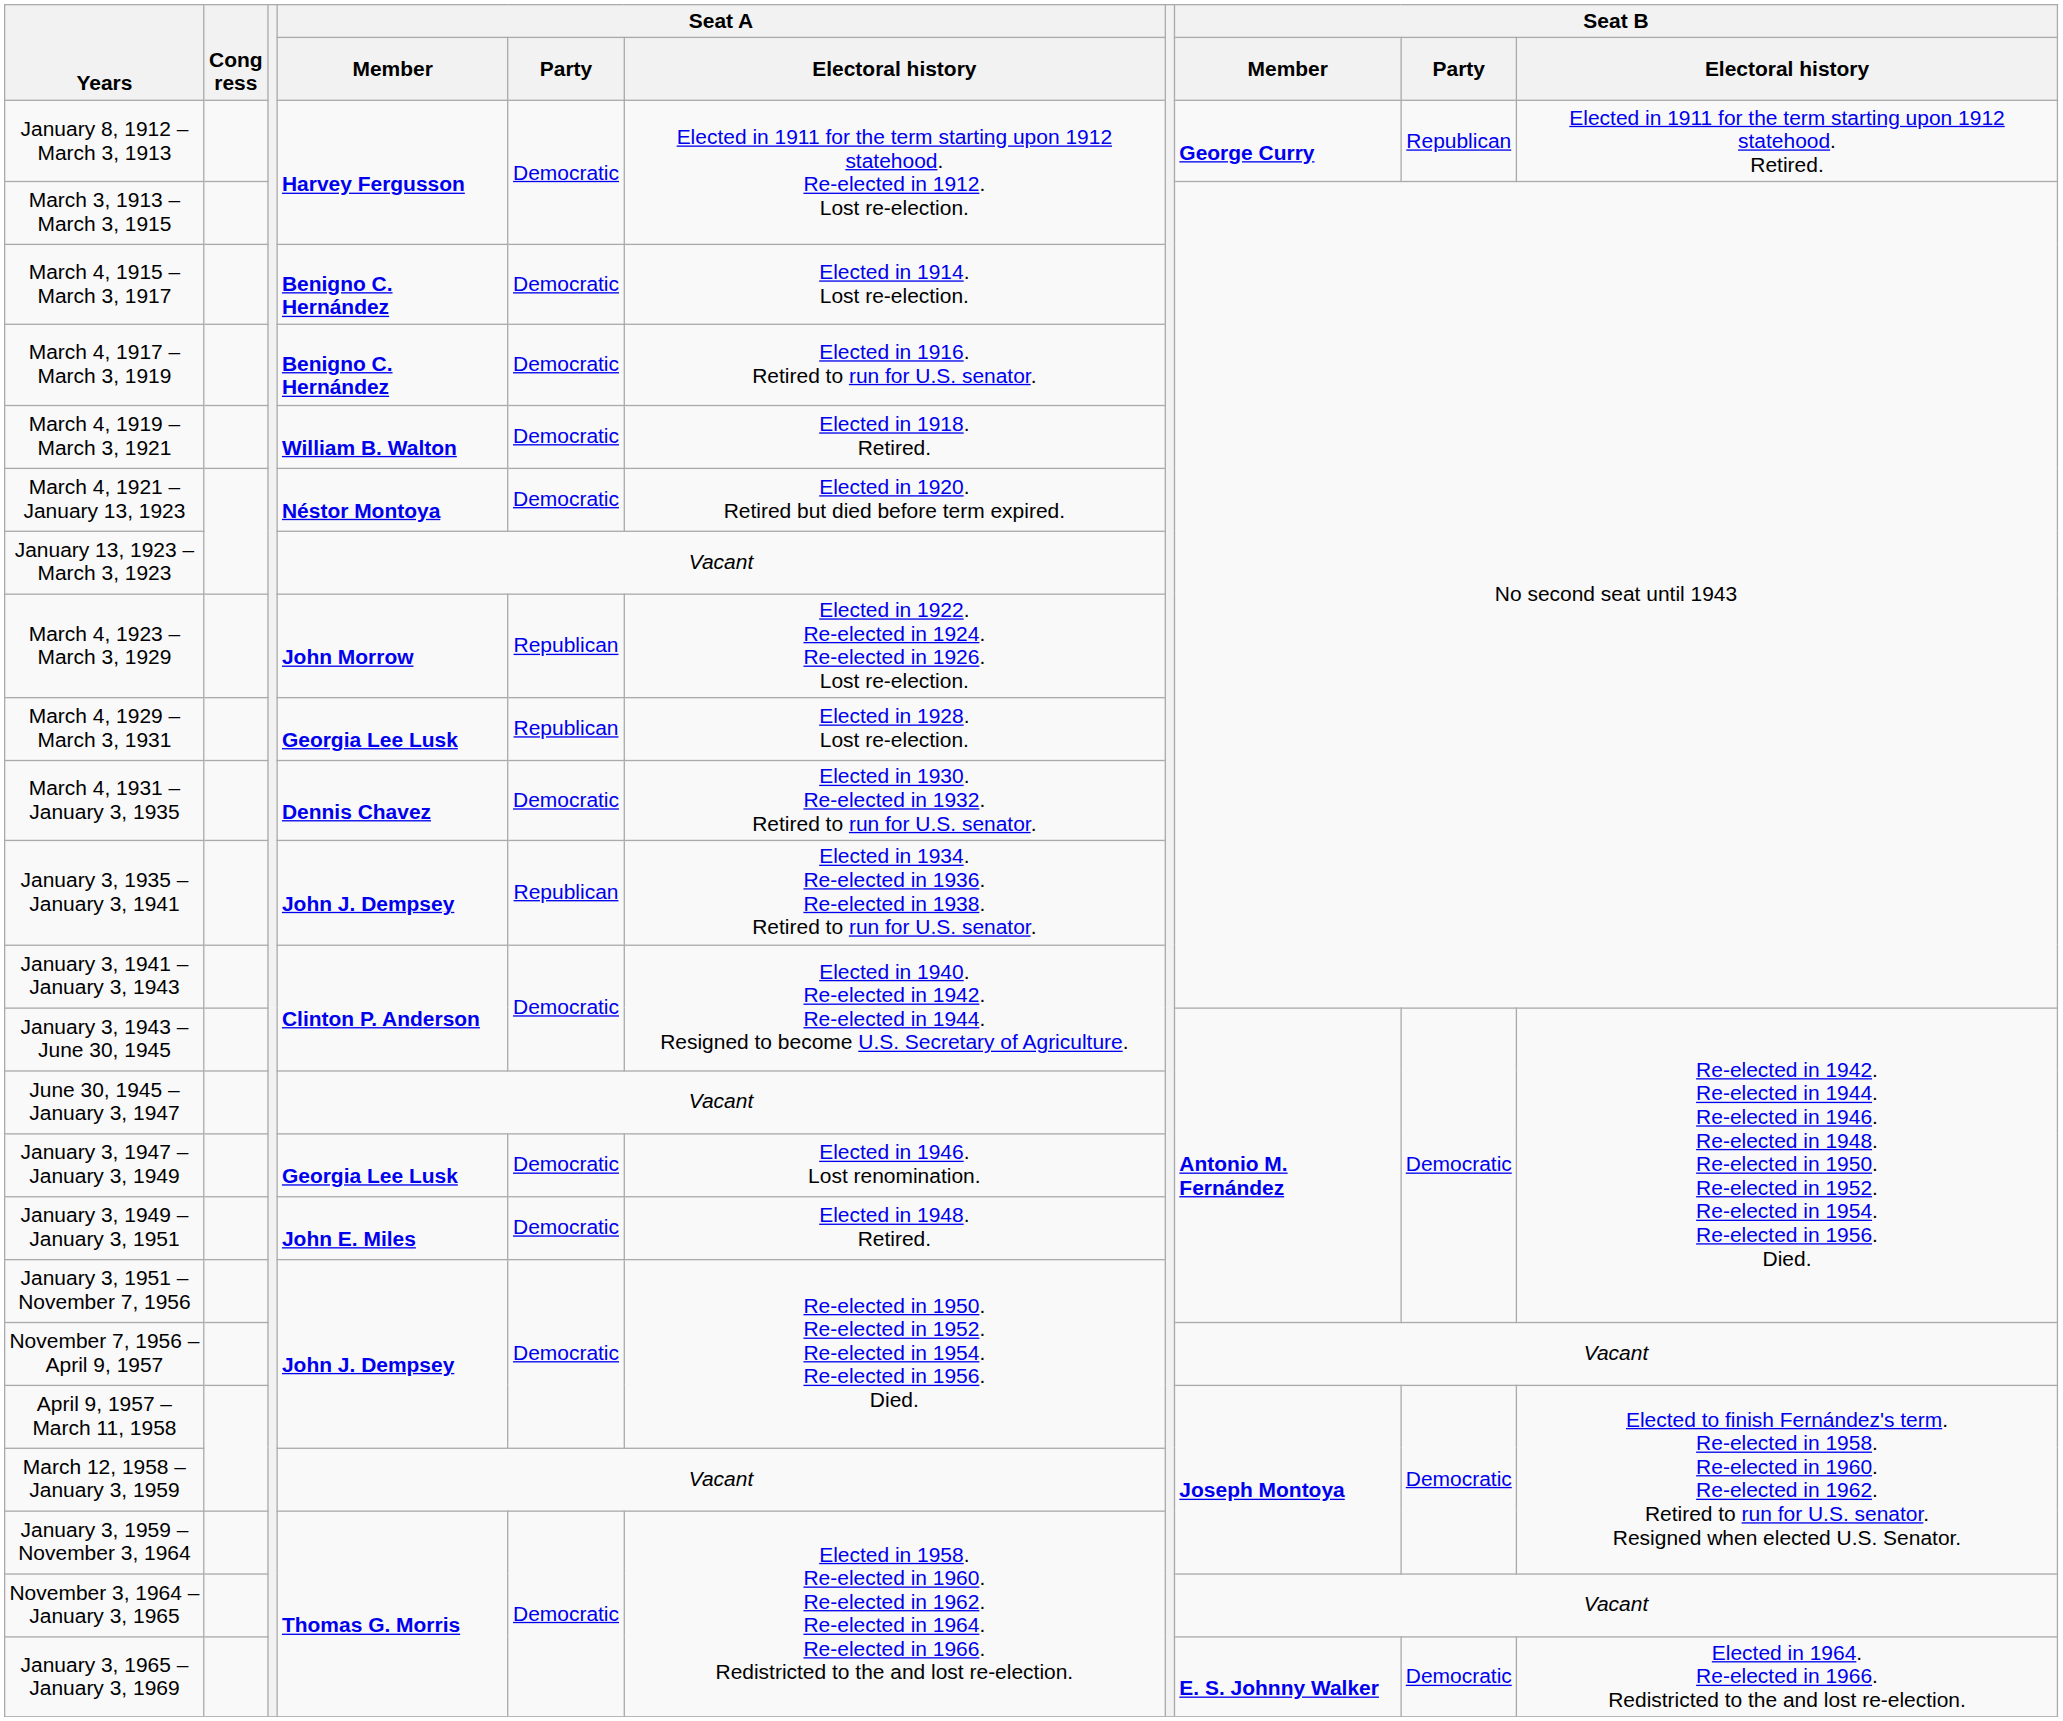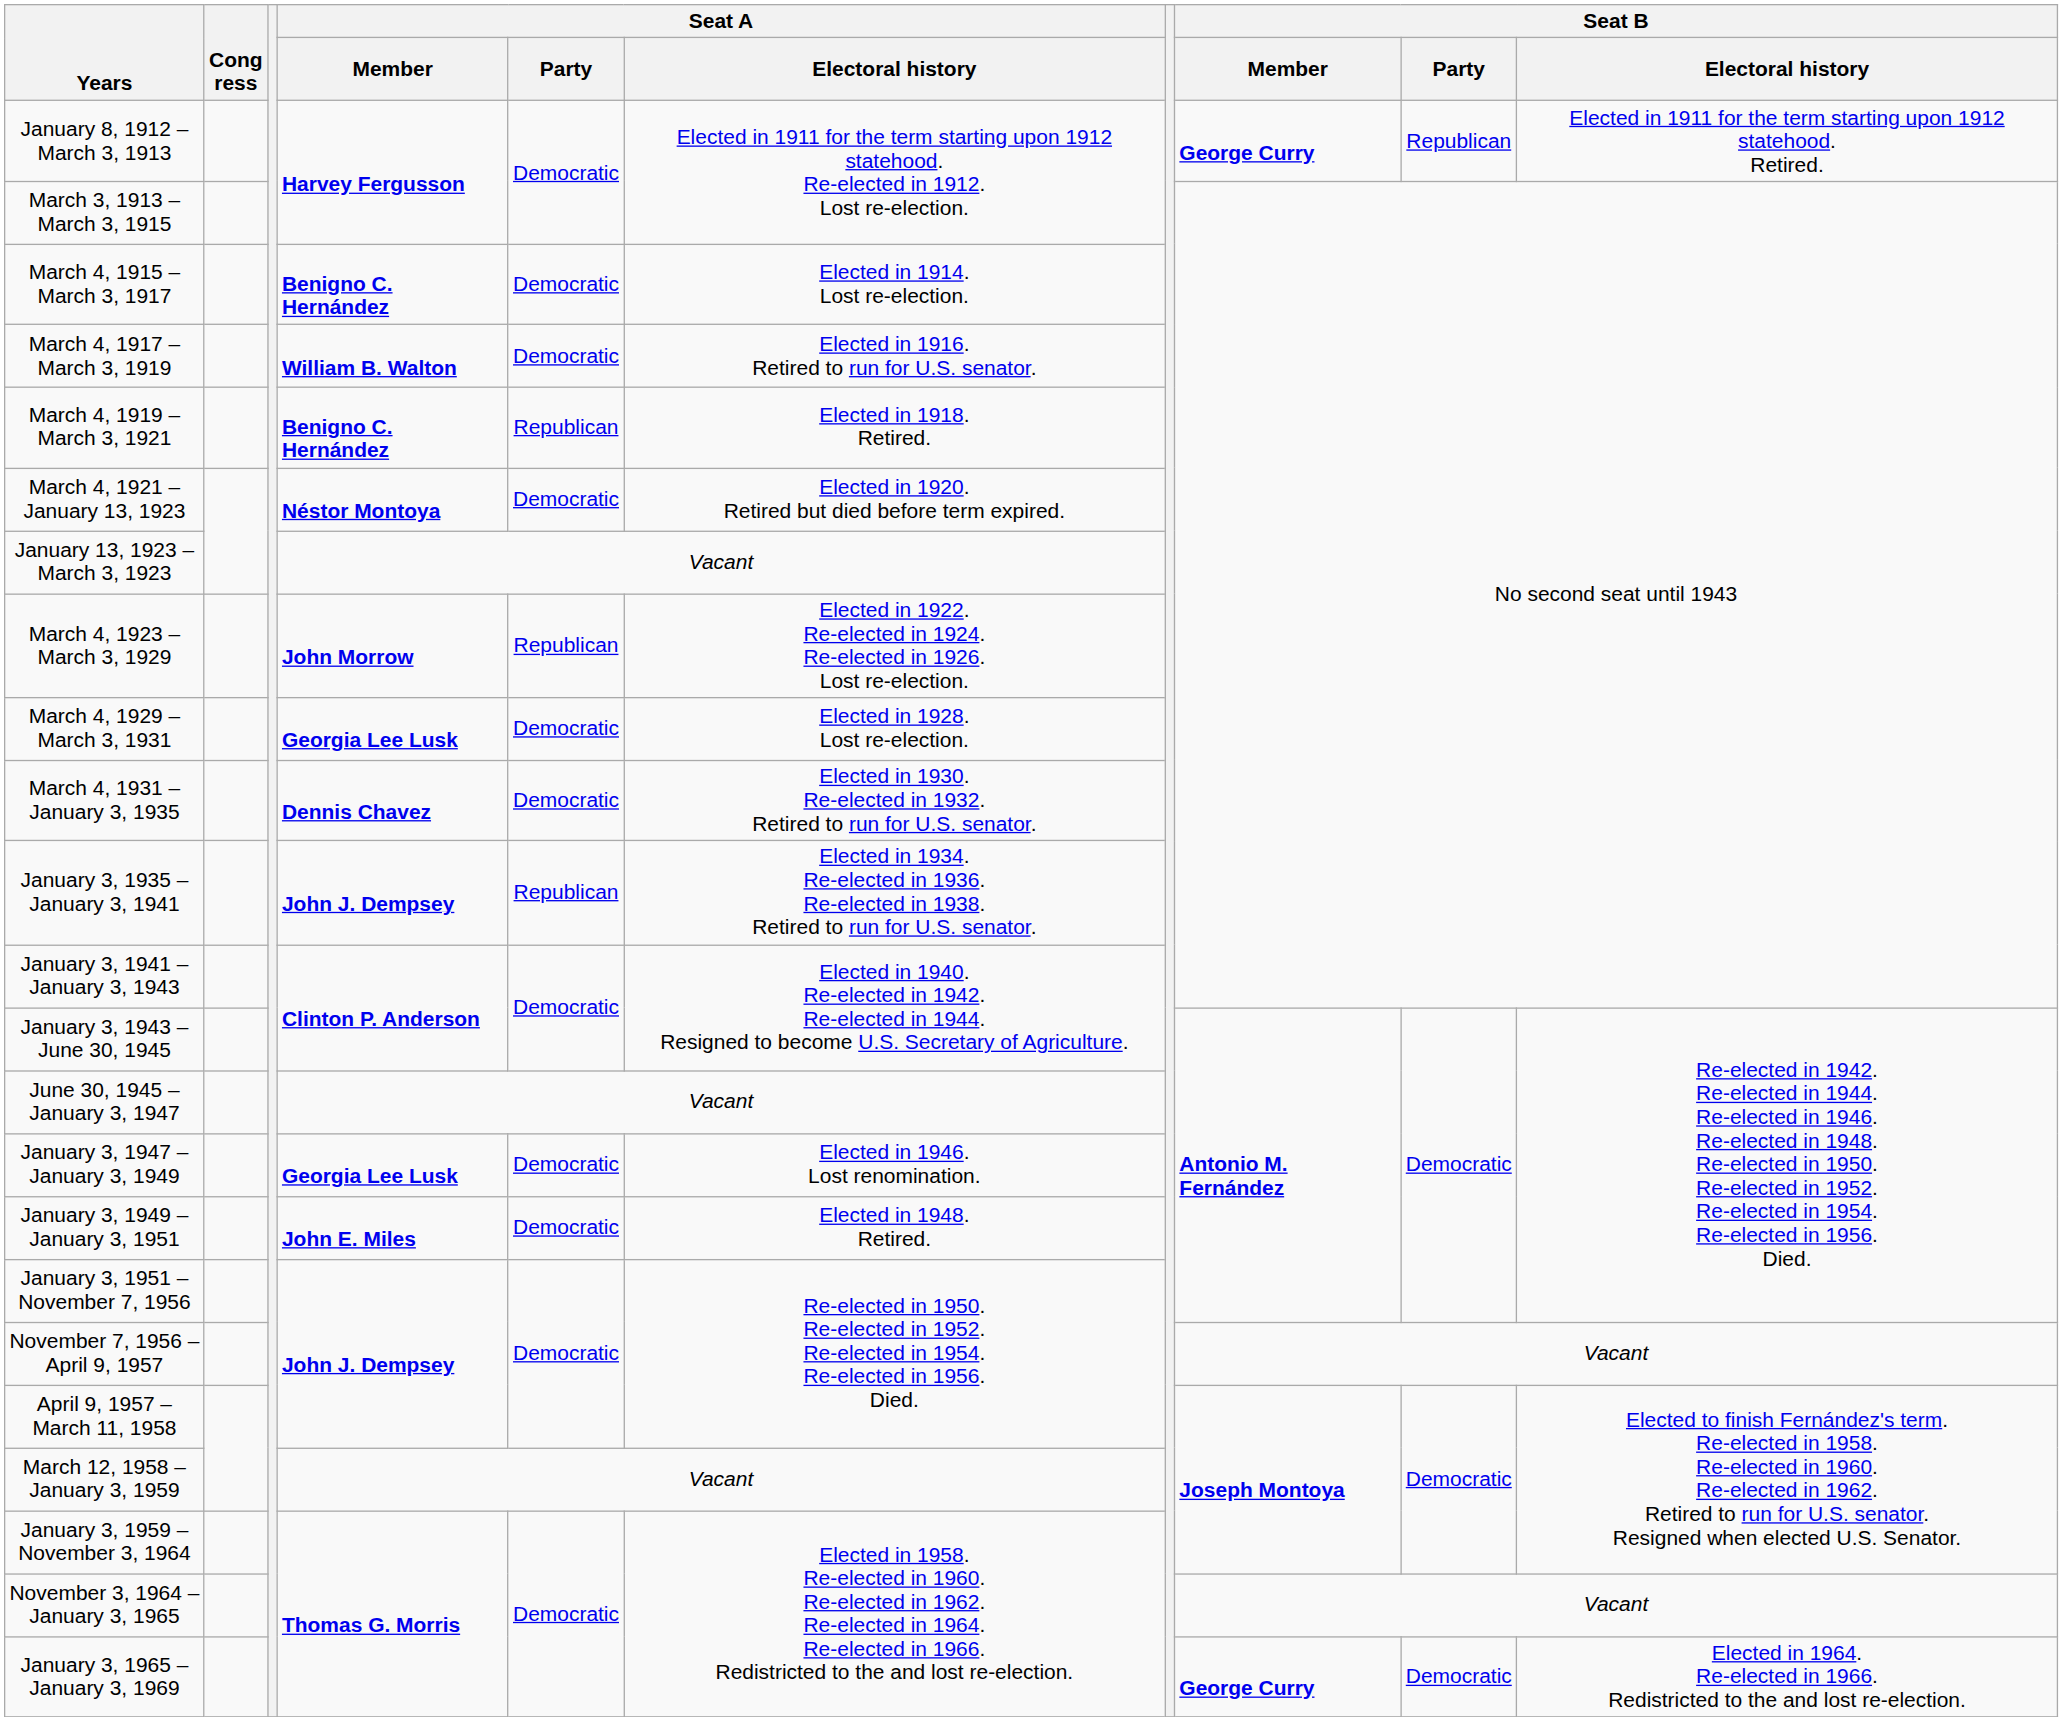 <table class=wikitable style="text-align:center">
 <tr valign=bottom>
 <th rowspan=2>Years</th>
 <th rowspan=2>Cong<br>ress</th>
 <th rowspan=25></th>
 <th colspan=3>Seat A</th>
 <th rowspan=25></th>
 <th colspan=3>Seat B</th>
 </tr>
 <tr style="height:3em">
 <th>Member</th>
 <th>Party</th>
 <th>Electoral history</th>
 <th>Member</th>
 <th>Party</th>
 <th>Electoral history</th>
 </tr>
 <tr style="height:3em">
 <td nowrap>January 8, 1912 –<br>March 3, 1913</td>
 <td></td>
 <td rowspan=2 align=left><br><strong><a href='#'>Harvey Fergusson</a></strong><br></td>
 <td rowspan=2 ><a href='#'>Democratic</a></td>
 <td rowspan=2><a href='#'>Elected in 1911 for the term starting upon 1912 statehood</a>.<br><a href='#'>Re-elected in 1912</a>.<br>Lost re-election.</td>
 <td align=left><br><strong><a href='#'>George Curry</a></strong><br></td>
 <td><a href='#'>Republican</a></td>
 <td><a href='#'>Elected in 1911 for the term starting upon 1912 statehood</a>.<br>Retired.</td>
 </tr>
 <tr style="height:3em">
 <td nowrap>March 3, 1913 –<br>March 3, 1915</td>
 <td></td>
 <td colspan=3 rowspan=11>No second seat until 1943</td>
 </tr>
 <tr style="height:3em">
 <td nowrap>March 4, 1915 –<br>March 3, 1917</td>
 <td></td>
 <td align=left><br><strong><a href='#'>Benigno C. Hernández</a></strong><br></td>
 <td><a href='#'>Democratic</a></td>
 <td><a href='#'>Elected in 1914</a>.<br>Lost re-election.</td>
 </tr>
 <tr style="height:3em">
 <td nowrap>March 4, 1917 –<br>March 3, 1919</td>
 <td></td>
-<td align=left><br><strong><a href='#'>Benigno C. Hernández</a></strong><br></td>
+<td align=left><br><strong><a href='#'>William B. Walton</a></strong><br></td>
 <td><a href='#'>Democratic</a></td>
 <td><a href='#'>Elected in 1916</a>.<br>Retired to <a href='#'>run for U.S. senator</a>.</td>
 </tr>
 <tr style="height:3em">
 <td nowrap>March 4, 1919 –<br>March 3, 1921</td>
 <td></td>
-<td align=left><br><strong><a href='#'>William B. Walton</a></strong><br></td>
-<td><a href='#'>Democratic</a></td>
+<td align=left><br><strong><a href='#'>Benigno C. Hernández</a></strong><br></td>
+<td><a href='#'>Republican</a></td>
 <td><a href='#'>Elected in 1918</a>.<br>Retired.</td>
 </tr>
 <tr style="height:3em">
 <td nowrap>March 4, 1921 –<br>January 13, 1923</td>
 <td rowspan=2></td>
 <td align=left><br><strong><a href='#'>Néstor Montoya</a></strong><br></td>
 <td><a href='#'>Democratic</a></td>
 <td><a href='#'>Elected in 1920</a>.<br>Retired but died before term expired.</td>
 </tr>
 <tr style="height:3em">
 <td nowrap>January 13, 1923 –<br>March 3, 1923</td>
 <td colspan=3><em>Vacant</em></td>
 </tr>
 <tr style="height:3em">
 <td nowrap>March 4, 1923 –<br>March 3, 1929</td>
 <td></td>
 <td align=left><br><strong><a href='#'>John Morrow</a></strong><br></td>
 <td><a href='#'>Republican</a></td>
 <td><a href='#'>Elected in 1922</a>.<br><a href='#'>Re-elected in 1924</a>.<br><a href='#'>Re-elected in 1926</a>.<br>Lost re-election.</td>
 </tr>
 <tr style="height:3em">
 <td nowrap>March 4, 1929 –<br>March 3, 1931</td>
 <td></td>
 <td align=left><br><strong><a href='#'>Georgia Lee Lusk</a></strong><br></td>
-<td><a href='#'>Republican</a></td>
+<td><a href='#'>Democratic</a></td>
 <td><a href='#'>Elected in 1928</a>.<br>Lost re-election.</td>
 </tr>
 <tr style="height:3em">
 <td nowrap>March 4, 1931 –<br>January 3, 1935</td>
 <td></td>
 <td align=left><br><strong><a href='#'>Dennis Chavez</a></strong><br></td>
 <td><a href='#'>Democratic</a></td>
 <td><a href='#'>Elected in 1930</a>.<br><a href='#'>Re-elected in 1932</a>.<br>Retired to <a href='#'>run for U.S. senator</a>.</td>
 </tr>
 <tr style="height:3em">
 <td nowrap>January 3, 1935 –<br>January 3, 1941</td>
 <td></td>
 <td align=left><br><strong><a href='#'>John J. Dempsey</a></strong><br></td>
 <td><a href='#'>Republican</a></td>
 <td><a href='#'>Elected in 1934</a>.<br><a href='#'>Re-elected in 1936</a>.<br><a href='#'>Re-elected in 1938</a>.<br>Retired to <a href='#'>run for U.S. senator</a>.</td>
 </tr>
 <tr style="height:3em">
 <td nowrap>January 3, 1941 –<br>January 3, 1943</td>
 <td></td>
 <td rowspan=2 align=left><br><strong><a href='#'>Clinton P. Anderson</a></strong><br></td>
 <td rowspan=2 ><a href='#'>Democratic</a></td>
 <td rowspan=2><a href='#'>Elected in 1940</a>.<br><a href='#'>Re-elected in 1942</a>.<br><a href='#'>Re-elected in 1944</a>.<br>Resigned to become <a href='#'>U.S. Secretary of Agriculture</a>.</td>
 </tr>
 <tr style="height:3em">
 <td nowrap>January 3, 1943 –<br>June 30, 1945</td>
 <td></td>
 <td rowspan=5 align=left><br><strong><a href='#'>Antonio M. Fernández</a></strong><br></td>
 <td rowspan=5 ><a href='#'>Democratic</a></td>
 <td rowspan=5><a href='#'>Re-elected in 1942</a>.<br><a href='#'>Re-elected in 1944</a>.<br><a href='#'>Re-elected in 1946</a>.<br><a href='#'>Re-elected in 1948</a>.<br><a href='#'>Re-elected in 1950</a>.<br><a href='#'>Re-elected in 1952</a>.<br><a href='#'>Re-elected in 1954</a>.<br><a href='#'>Re-elected in 1956</a>.<br>Died.</td>
 </tr>
 <tr style="height:3em">
 <td nowrap>June 30, 1945 –<br>January 3, 1947</td>
 <td></td>
 <td colspan=3><em>Vacant</em></td>
 </tr>
 <tr style="height:3em">
 <td nowrap>January 3, 1947 –<br>January 3, 1949</td>
 <td></td>
 <td align=left><br><strong><a href='#'>Georgia Lee Lusk</a></strong><br></td>
 <td><a href='#'>Democratic</a></td>
 <td><a href='#'>Elected in 1946</a>.<br>Lost renomination.</td>
 </tr>
 <tr style="height:3em">
 <td nowrap>January 3, 1949 –<br>January 3, 1951</td>
 <td></td>
 <td align=left><br><strong><a href='#'>John E. Miles</a></strong><br></td>
 <td><a href='#'>Democratic</a></td>
 <td><a href='#'>Elected in 1948</a>.<br>Retired.</td>
 </tr>
 <tr style="height:3em">
 <td nowrap>January 3, 1951 –<br>November 7, 1956</td>
 <td></td>
 <td rowspan=3 align=left><br><strong><a href='#'>John J. Dempsey</a></strong><br></td>
 <td rowspan=3 ><a href='#'>Democratic</a></td>
 <td rowspan=3><a href='#'>Re-elected in 1950</a>.<br><a href='#'>Re-elected in 1952</a>.<br><a href='#'>Re-elected in 1954</a>.<br><a href='#'>Re-elected in 1956</a>.<br>Died.</td>
 </tr>
 <tr style="height:3em">
 <td nowrap>November 7, 1956 –<br>April 9, 1957</td>
 <td></td>
 <td colspan=3><em>Vacant</em></td>
 </tr>
 <tr style="height:3em">
 <td nowrap>April 9, 1957 –<br>March 11, 1958</td>
 <td rowspan=2></td>
 <td rowspan=3 align=left><br><strong><a href='#'>Joseph Montoya</a></strong><br></td>
 <td rowspan=3 ><a href='#'>Democratic</a></td>
 <td rowspan=3><a href='#'>Elected to finish Fernández's term</a>.<br><a href='#'>Re-elected in 1958</a>.<br><a href='#'>Re-elected in 1960</a>.<br><a href='#'>Re-elected in 1962</a>.<br>Retired to <a href='#'>run for U.S. senator</a>.<br>Resigned when elected U.S. Senator.</td>
 </tr>
 <tr style="height:3em">
 <td nowrap>March 12, 1958 –<br>January 3, 1959</td>
 <td colspan=3><em>Vacant</em></td>
 </tr>
 <tr style="height:3em">
 <td nowrap>January 3, 1959 –<br>November 3, 1964</td>
 <td></td>
 <td rowspan=3 align=left><br><strong><a href='#'>Thomas G. Morris</a></strong><br></td>
 <td rowspan=3 ><a href='#'>Democratic</a></td>
 <td rowspan=3><a href='#'>Elected in 1958</a>.<br><a href='#'>Re-elected in 1960</a>.<br><a href='#'>Re-elected in 1962</a>.<br><a href='#'>Re-elected in 1964</a>.<br><a href='#'>Re-elected in 1966</a>.<br>Redistricted to the  and lost re-election.</td>
 </tr>
 <tr style="height:3em">
 <td nowrap>November 3, 1964 –<br>January 3, 1965</td>
 <td></td>
 <td colspan=3><em>Vacant</em></td>
 </tr>
 <tr style="height:3em">
 <td nowrap>January 3, 1965 –<br>January 3, 1969</td>
 <td></td>
-<td align=left><br><strong><a href='#'>E. S. Johnny Walker</a></strong><br></td>
+<td align=left><br><strong><a href='#'>George Curry</a></strong><br></td>
 <td><a href='#'>Democratic</a></td>
 <td><a href='#'>Elected in 1964</a>.<br><a href='#'>Re-elected in 1966</a>.<br>Redistricted to the  and lost re-election.</td>
 </tr>
 </table>
